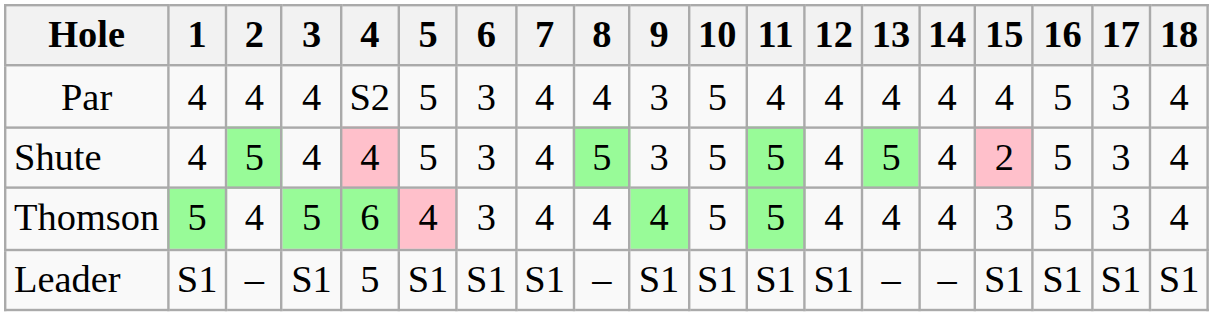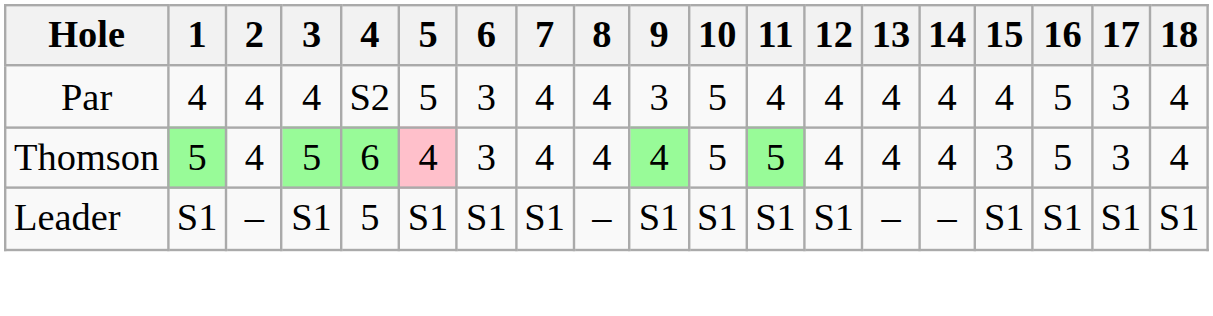 <table class="wikitable" style="text-align:center">
 <tr>
 <th>Hole</th>
 <th> 1 </th>
 <th> 2 </th>
 <th> 3 </th>
 <th> 4 </th>
 <th> 5 </th>
 <th> 6 </th>
 <th> 7 </th>
 <th> 8 </th>
 <th> 9 </th>
 <th>10</th>
 <th>11</th>
 <th>12</th>
 <th>13</th>
 <th>14</th>
 <th>15</th>
 <th>16</th>
 <th>17</th>
 <th>18</th>
 </tr>
 <tr>
 <td>Par</td>
 <td>4</td>
 <td>4</td>
 <td>4</td>
 <td>S2</td>
 <td>5</td>
 <td>3</td>
 <td>4</td>
 <td>4</td>
 <td>3</td>
 <td>5</td>
 <td>4</td>
 <td>4</td>
 <td>4</td>
 <td>4</td>
 <td>4</td>
-<td>5</td>
-<td>3</td>
-<td>4</td>
-</tr>
-<tr>
-<td align=left>Shute</td>
-<td>4</td>
-<td style="background: PaleGreen;">5</td>
-<td>4</td>
-<td style="background: Pink;">4</td>
-<td>5</td>
-<td>3</td>
-<td>4</td>
-<td style="background: PaleGreen;">5</td>
-<td>3</td>
-<td>5</td>
-<td style="background: PaleGreen;">5</td>
-<td>4</td>
-<td style="background: PaleGreen;">5</td>
-<td>4</td>
-<td style="background: Pink;">2</td>
 <td>5</td>
 <td>3</td>
 <td>4</td>
 </tr>
 <tr>
 <td align=left>Thomson</td>
 <td style="background: PaleGreen;">5</td>
 <td>4</td>
 <td style="background: PaleGreen;">5</td>
 <td style="background: PaleGreen;">6</td>
 <td style="background: Pink;">4</td>
 <td>3</td>
 <td>4</td>
 <td>4</td>
 <td style="background: PaleGreen;">4</td>
 <td>5</td>
 <td style="background: PaleGreen;">5</td>
 <td>4</td>
 <td>4</td>
 <td>4</td>
 <td>3</td>
 <td>5</td>
 <td>3</td>
 <td>4</td>
 </tr>
 <tr>
 <td align=left>Leader</td>
 <td>S1</td>
 <td>–</td>
 <td>S1</td>
 <td>5</td>
 <td>S1</td>
 <td>S1</td>
 <td>S1</td>
 <td>–</td>
 <td>S1</td>
 <td>S1</td>
 <td>S1</td>
 <td>S1</td>
 <td>–</td>
 <td>–</td>
 <td>S1</td>
 <td>S1</td>
 <td>S1</td>
 <td>S1</td>
 </tr>
 </table>
